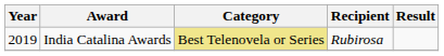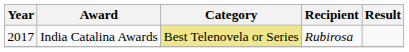 <table class="wikitable plainrowheaders">
 <tr>
 <th scope="col">Year</th>
 <th scope="col">Award</th>
 <th scope="col">Category</th>
 <th scope="col">Recipient</th>
 <th scope="col">Result</th>
 </tr>
 <tr>
-<td rowspan="1">2019</td>
+<td rowspan="1">2017</td>
 <td rowspan="1">India Catalina Awards</td>
 <td style="background: khaki;">Best Telenovela or Series</td>
 <td><em>Rubirosa</em></td>
 <td></td>
 </tr>
 <tr>
 </tr>
 </table>
